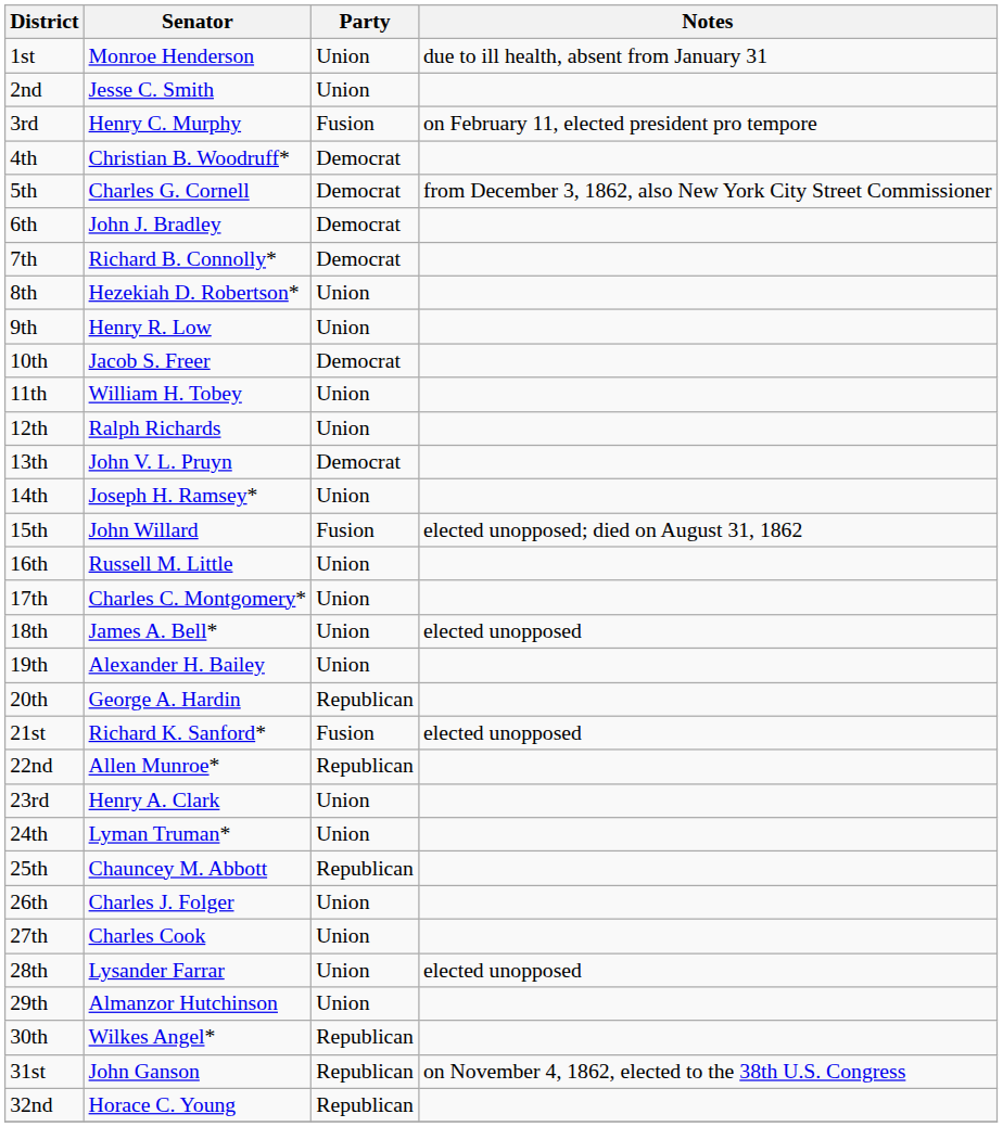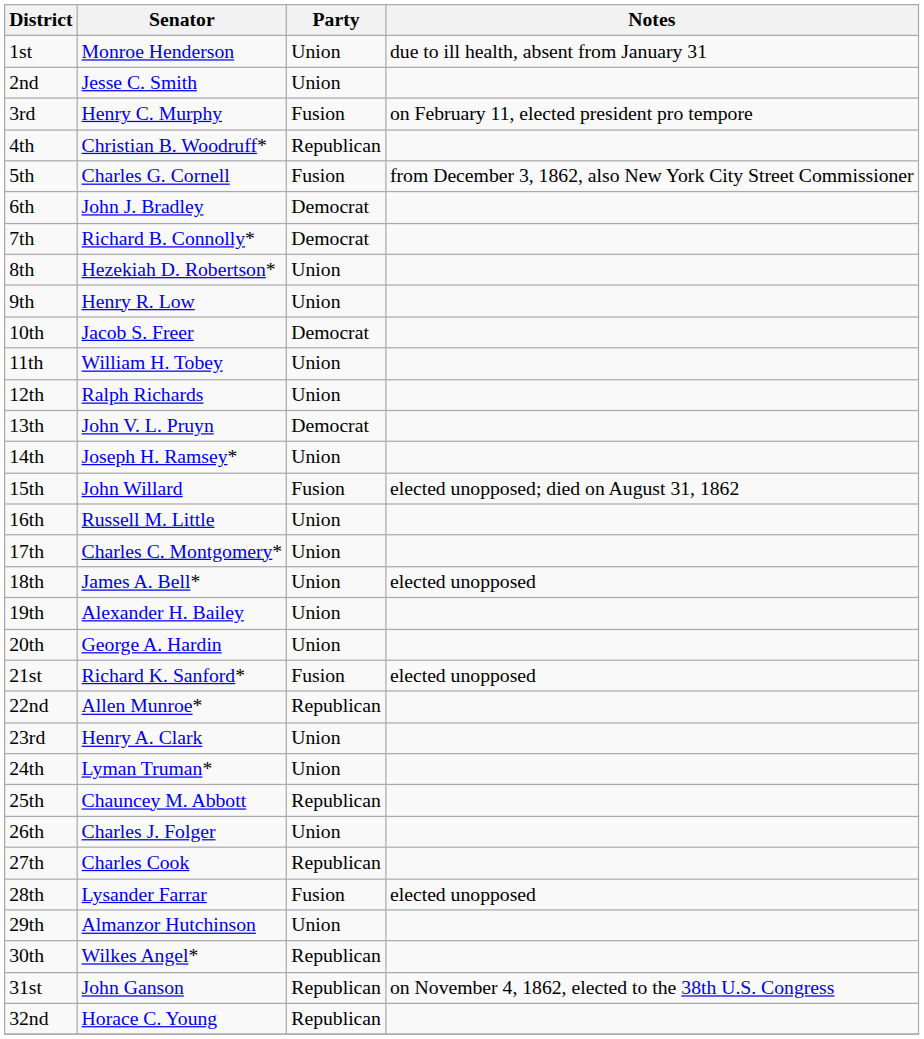 <table class=wikitable>
 <tr>
 <th>District</th>
 <th>Senator</th>
 <th>Party</th>
 <th>Notes</th>
 </tr>
 <tr>
 <td>1st</td>
 <td><a href='#'>Monroe Henderson</a></td>
 <td>Union</td>
 <td>due to ill health, absent from January 31</td>
 </tr>
 <tr>
 <td>2nd</td>
 <td><a href='#'>Jesse C. Smith</a></td>
 <td>Union</td>
 <td></td>
 </tr>
 <tr>
 <td>3rd</td>
 <td><a href='#'>Henry C. Murphy</a></td>
 <td>Fusion</td>
 <td>on February 11, elected president pro tempore</td>
 </tr>
 <tr>
 <td>4th</td>
 <td><a href='#'>Christian B. Woodruff</a>*</td>
-<td>Democrat</td>
+<td>Republican</td>
 <td></td>
 </tr>
 <tr>
 <td>5th</td>
 <td><a href='#'>Charles G. Cornell</a></td>
-<td>Democrat</td>
+<td>Fusion</td>
 <td>from December 3, 1862, also New York City Street Commissioner</td>
 </tr>
 <tr>
 <td>6th</td>
 <td><a href='#'>John J. Bradley</a></td>
 <td>Democrat</td>
 <td></td>
 </tr>
 <tr>
 <td>7th</td>
 <td><a href='#'>Richard B. Connolly</a>*</td>
 <td>Democrat</td>
 <td></td>
 </tr>
 <tr>
 <td>8th</td>
 <td><a href='#'>Hezekiah D. Robertson</a>*</td>
 <td>Union</td>
 <td></td>
 </tr>
 <tr>
 <td>9th</td>
 <td><a href='#'>Henry R. Low</a></td>
 <td>Union</td>
 <td></td>
 </tr>
 <tr>
 <td>10th</td>
 <td><a href='#'>Jacob S. Freer</a></td>
 <td>Democrat</td>
 <td></td>
 </tr>
 <tr>
 <td>11th</td>
 <td><a href='#'>William H. Tobey</a></td>
 <td>Union</td>
 <td></td>
 </tr>
 <tr>
 <td>12th</td>
 <td><a href='#'>Ralph Richards</a></td>
 <td>Union</td>
 <td></td>
 </tr>
 <tr>
 <td>13th</td>
 <td><a href='#'>John V. L. Pruyn</a></td>
 <td>Democrat</td>
 <td></td>
 </tr>
 <tr>
 <td>14th</td>
 <td><a href='#'>Joseph H. Ramsey</a>*</td>
 <td>Union</td>
 <td></td>
 </tr>
 <tr>
 <td>15th</td>
 <td><a href='#'>John Willard</a></td>
 <td>Fusion</td>
 <td>elected unopposed; died on August 31, 1862</td>
 </tr>
 <tr>
 <td>16th</td>
 <td><a href='#'>Russell M. Little</a></td>
 <td>Union</td>
 <td></td>
 </tr>
 <tr>
 <td>17th</td>
 <td><a href='#'>Charles C. Montgomery</a>*</td>
 <td>Union</td>
 <td></td>
 </tr>
 <tr>
 <td>18th</td>
 <td><a href='#'>James A. Bell</a>*</td>
 <td>Union</td>
 <td>elected unopposed</td>
 </tr>
 <tr>
 <td>19th</td>
 <td><a href='#'>Alexander H. Bailey</a></td>
 <td>Union</td>
 <td></td>
 </tr>
 <tr>
 <td>20th</td>
 <td><a href='#'>George A. Hardin</a></td>
-<td>Republican</td>
+<td>Union</td>
 <td></td>
 </tr>
 <tr>
 <td>21st</td>
 <td><a href='#'>Richard K. Sanford</a>*</td>
 <td>Fusion</td>
 <td>elected unopposed</td>
 </tr>
 <tr>
 <td>22nd</td>
 <td><a href='#'>Allen Munroe</a>*</td>
 <td>Republican</td>
 <td></td>
 </tr>
 <tr>
 <td>23rd</td>
 <td><a href='#'>Henry A. Clark</a></td>
 <td>Union</td>
 <td></td>
 </tr>
 <tr>
 <td>24th</td>
 <td><a href='#'>Lyman Truman</a>*</td>
 <td>Union</td>
 <td></td>
 </tr>
 <tr>
 <td>25th</td>
 <td><a href='#'>Chauncey M. Abbott</a></td>
 <td>Republican</td>
 <td></td>
 </tr>
 <tr>
 <td>26th</td>
 <td><a href='#'>Charles J. Folger</a></td>
 <td>Union</td>
 <td></td>
 </tr>
 <tr>
 <td>27th</td>
 <td><a href='#'>Charles Cook</a></td>
-<td>Union</td>
+<td>Republican</td>
 <td></td>
 </tr>
 <tr>
 <td>28th</td>
 <td><a href='#'>Lysander Farrar</a></td>
-<td>Union</td>
+<td>Fusion</td>
 <td>elected unopposed</td>
 </tr>
 <tr>
 <td>29th</td>
 <td><a href='#'>Almanzor Hutchinson</a></td>
 <td>Union</td>
 <td></td>
 </tr>
 <tr>
 <td>30th</td>
 <td><a href='#'>Wilkes Angel</a>*</td>
 <td>Republican</td>
 <td></td>
 </tr>
 <tr>
 <td>31st</td>
 <td><a href='#'>John Ganson</a></td>
 <td>Republican</td>
 <td>on November 4, 1862, elected to the <a href='#'>38th U.S. Congress</a></td>
 </tr>
 <tr>
 <td>32nd</td>
 <td><a href='#'>Horace C. Young</a></td>
 <td>Republican</td>
 <td></td>
 </tr>
 <tr>
 </tr>
 </table>
